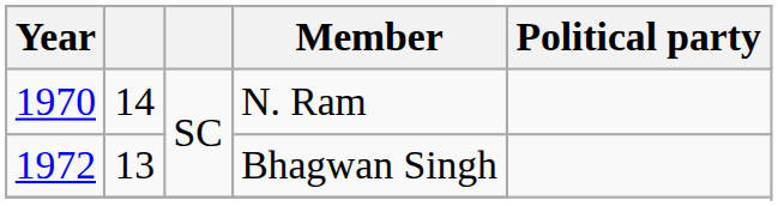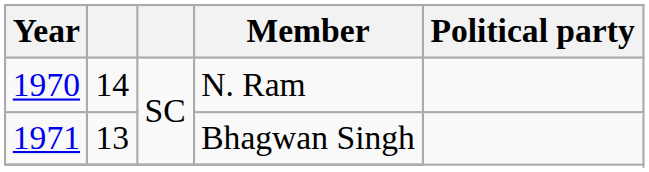 <table class="wikitable sortable">
 <tr>
 <th>Year</th>
 <th></th>
 <th></th>
 <th>Member</th>
 <th colspan="2">Political party</th>
 </tr>
 <tr>
 <td><a href='#'>1970</a></td>
 <td>14</td>
 <td rowspan="2">SC</td>
 <td>N. Ram</td>
 <td></td>
 </tr>
 <tr>
-<td><a href='#'>1972</a></td>
+<td><a href='#'>1971</a></td>
 <td>13</td>
 <td>Bhagwan Singh</td>
 </tr>
 <tr>
 </tr>
 </table>
